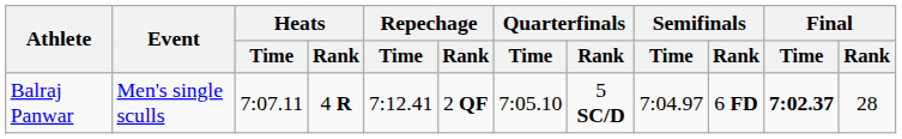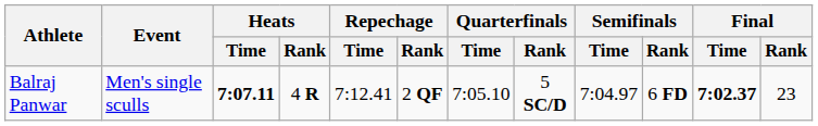 <table class=wikitable style=font-size:90%;text-align:center>
 <tr>
 <th rowspan=2>Athlete</th>
 <th rowspan=2>Event</th>
 <th colspan=2>Heats</th>
 <th colspan=2>Repechage</th>
 <th colspan=2>Quarterfinals</th>
 <th colspan=2>Semifinals</th>
 <th colspan=2>Final</th>
 </tr>
 <tr style=font-size:95%>
 <th>Time</th>
 <th>Rank</th>
 <th>Time</th>
 <th>Rank</th>
 <th>Time</th>
 <th>Rank</th>
 <th>Time</th>
 <th>Rank</th>
 <th>Time</th>
 <th>Rank</th>
 </tr>
 <tr>
 <td align=left><a href='#'>Balraj Panwar</a></td>
 <td align=left><a href='#'>Men's single sculls</a></td>
-<td>7:07.11</td>
+<td><strong>7:07.11</strong></td>
 <td>4 <strong>R</strong></td>
 <td>7:12.41</td>
 <td>2 <strong>QF</strong></td>
 <td>7:05.10</td>
 <td>5 <strong>SC/D</strong></td>
 <td>7:04.97</td>
 <td>6 <strong>FD</strong></td>
 <td><strong>7:02.37</strong></td>
-<td>28</td>
+<td>23</td>
 </tr>
 </table>
